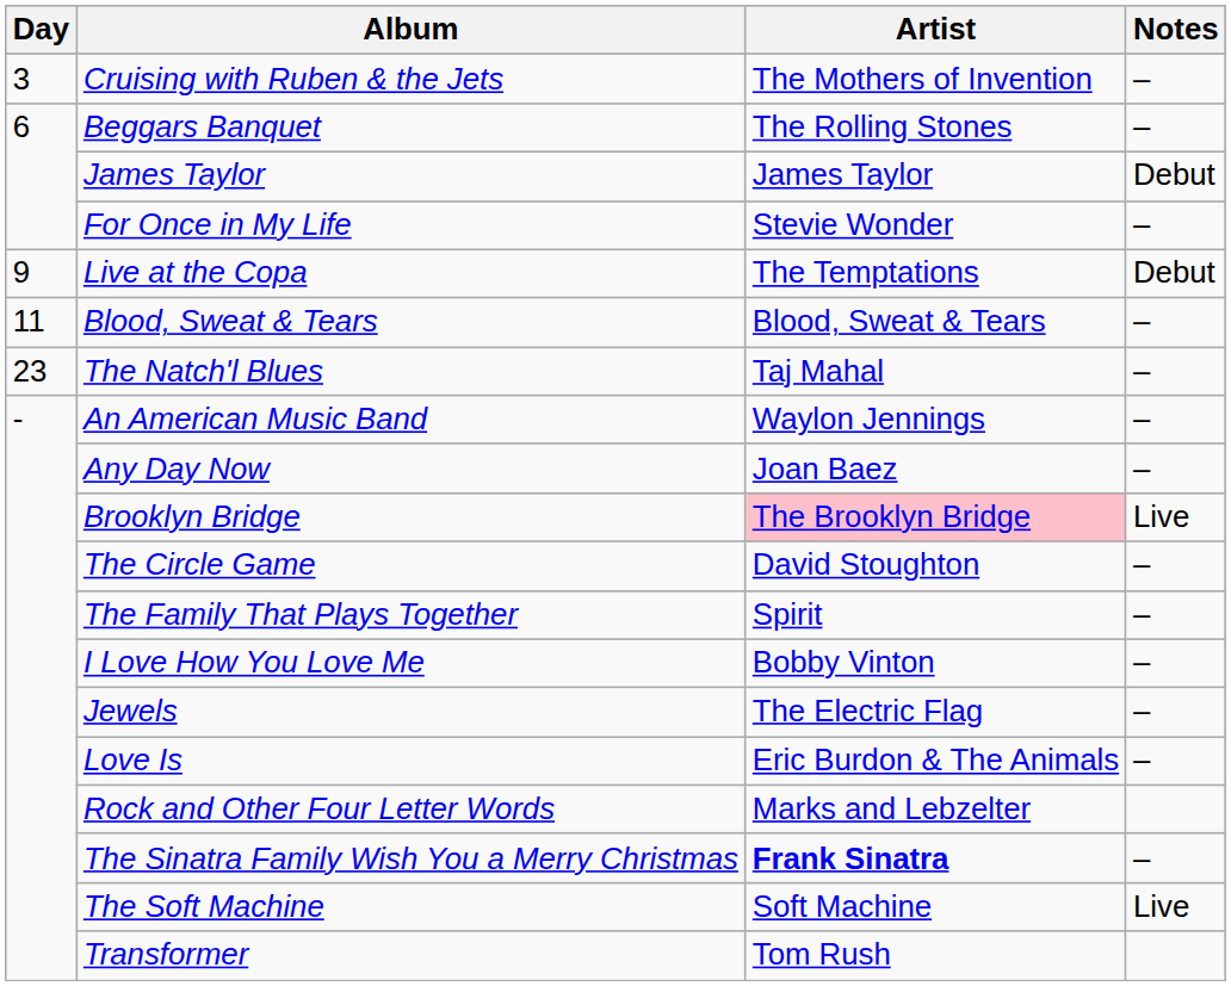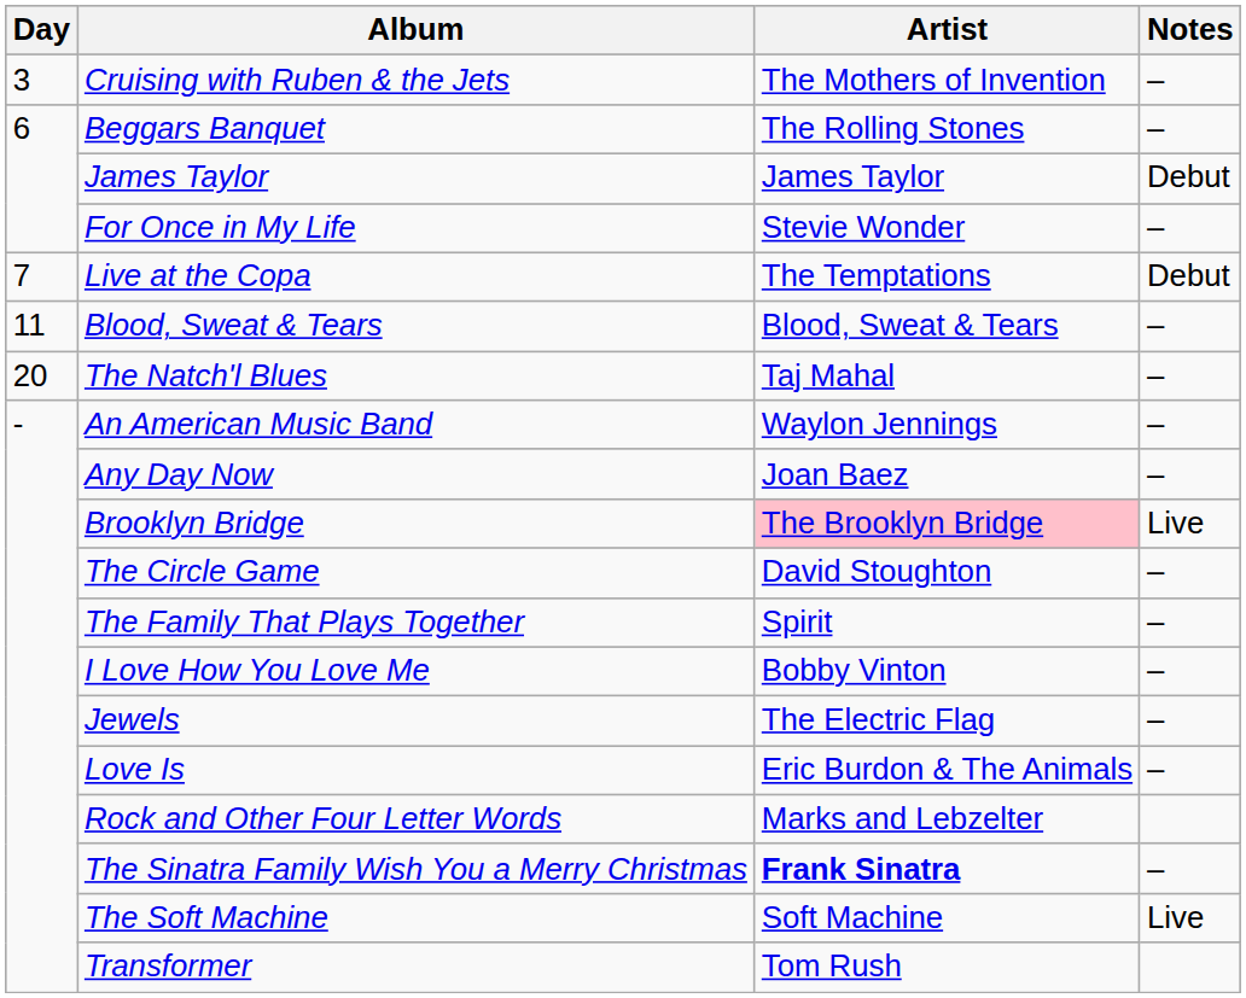 <table class="wikitable">
 <tr>
 <th>Day</th>
 <th>Album</th>
 <th>Artist</th>
 <th>Notes</th>
 </tr>
 <tr>
 <td rowspan="1" valign="top">3</td>
 <td><em><a href='#'>Cruising with Ruben & the Jets</a></em></td>
 <td><a href='#'>The Mothers of Invention</a></td>
 <td>–</td>
 </tr>
 <tr>
 <td rowspan="3" valign="top">6</td>
 <td><em><a href='#'>Beggars Banquet</a></em></td>
 <td><a href='#'>The Rolling Stones</a></td>
 <td>–</td>
 </tr>
 <tr>
 <td><em><a href='#'>James Taylor</a></em></td>
 <td><a href='#'>James Taylor</a></td>
 <td>Debut</td>
 </tr>
 <tr>
 <td><em><a href='#'>For Once in My Life</a></em></td>
 <td><a href='#'>Stevie Wonder</a></td>
 <td>–</td>
 </tr>
 <tr>
-<td rowspan="1" valign="top">9</td>
+<td rowspan="1" valign="top">7</td>
 <td><em><a href='#'>Live at the Copa</a></em></td>
 <td><a href='#'>The Temptations</a></td>
 <td>Debut</td>
 </tr>
 <tr>
 <td rowspan="1" valign="top">11</td>
 <td><em><a href='#'>Blood, Sweat & Tears</a></em></td>
 <td><a href='#'>Blood, Sweat & Tears</a></td>
 <td>–</td>
 </tr>
 <tr>
-<td rowspan="1" valign="top">23</td>
+<td rowspan="1" valign="top">20</td>
 <td><em><a href='#'>The Natch'l Blues</a></em></td>
 <td><a href='#'>Taj Mahal</a></td>
 <td>–</td>
 </tr>
 <tr>
 <td rowspan="12" valign="top">-</td>
 <td><em><a href='#'>An American Music Band</a></em></td>
 <td><a href='#'>Waylon Jennings</a></td>
 <td>–</td>
 </tr>
 <tr>
 <td><em><a href='#'>Any Day Now</a></em></td>
 <td><a href='#'>Joan Baez</a></td>
 <td>–</td>
 </tr>
 <tr>
 <td><em><a href='#'>Brooklyn Bridge</a></em></td>
 <td style="background: pink;"><a href='#'>The Brooklyn Bridge</a></td>
 <td>Live</td>
 </tr>
 <tr>
 <td><em><a href='#'>The Circle Game</a></em></td>
 <td><a href='#'>David Stoughton</a></td>
 <td>–</td>
 </tr>
 <tr>
 <td><em><a href='#'>The Family That Plays Together</a></em></td>
 <td><a href='#'>Spirit</a></td>
 <td>–</td>
 </tr>
 <tr>
 <td><em><a href='#'>I Love How You Love Me</a></em></td>
 <td><a href='#'>Bobby Vinton</a></td>
 <td>–</td>
 </tr>
 <tr>
 <td><em><a href='#'>Jewels</a></em></td>
 <td><a href='#'>The Electric Flag</a></td>
 <td>–</td>
 </tr>
 <tr>
 <td><em><a href='#'>Love Is</a></em></td>
 <td><a href='#'>Eric Burdon & The Animals</a></td>
 <td>–</td>
 </tr>
 <tr>
 <td><em><a href='#'>Rock and Other Four Letter Words</a></em></td>
 <td><a href='#'>Marks and Lebzelter</a></td>
 <td></td>
 </tr>
 <tr>
 <td><em><a href='#'>The Sinatra Family Wish You a Merry Christmas</a></em></td>
 <td><strong><a href='#'>Frank Sinatra</a></strong></td>
 <td>–</td>
 </tr>
 <tr>
 <td><em><a href='#'>The Soft Machine</a></em></td>
 <td><a href='#'>Soft Machine</a></td>
 <td>Live</td>
 </tr>
 <tr>
 <td><em><a href='#'>Transformer</a></em></td>
 <td><a href='#'>Tom Rush</a></td>
 <td></td>
 </tr>
 <tr>
 </tr>
 </table>
